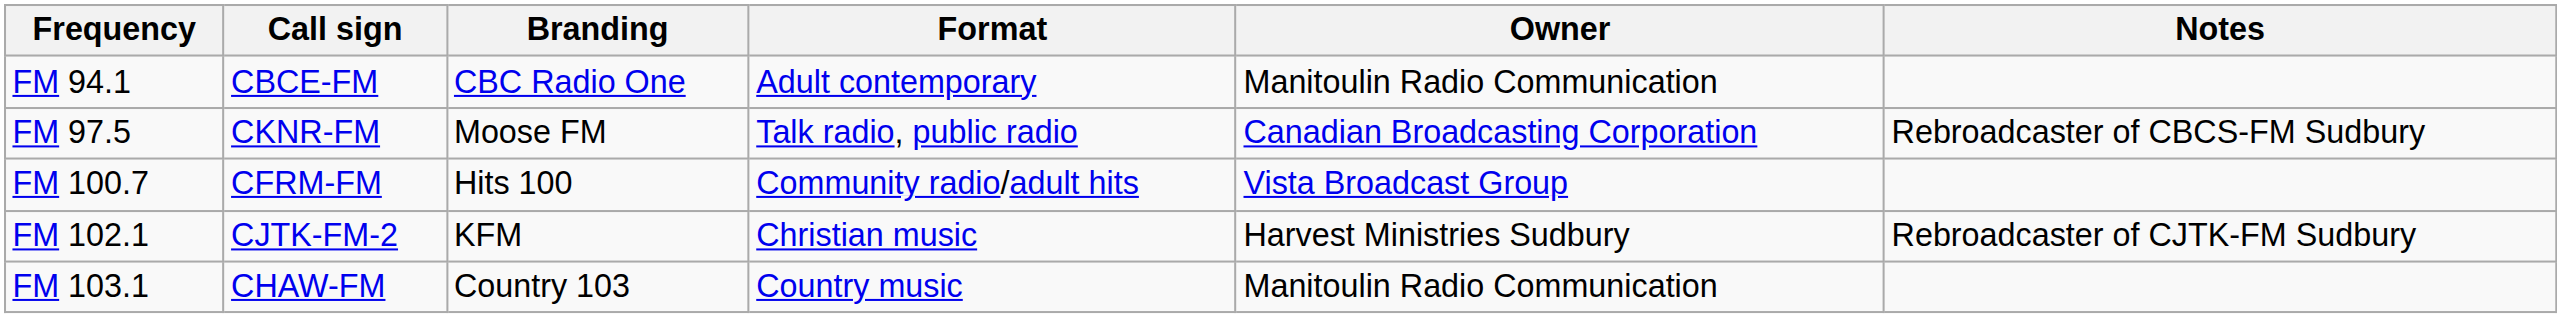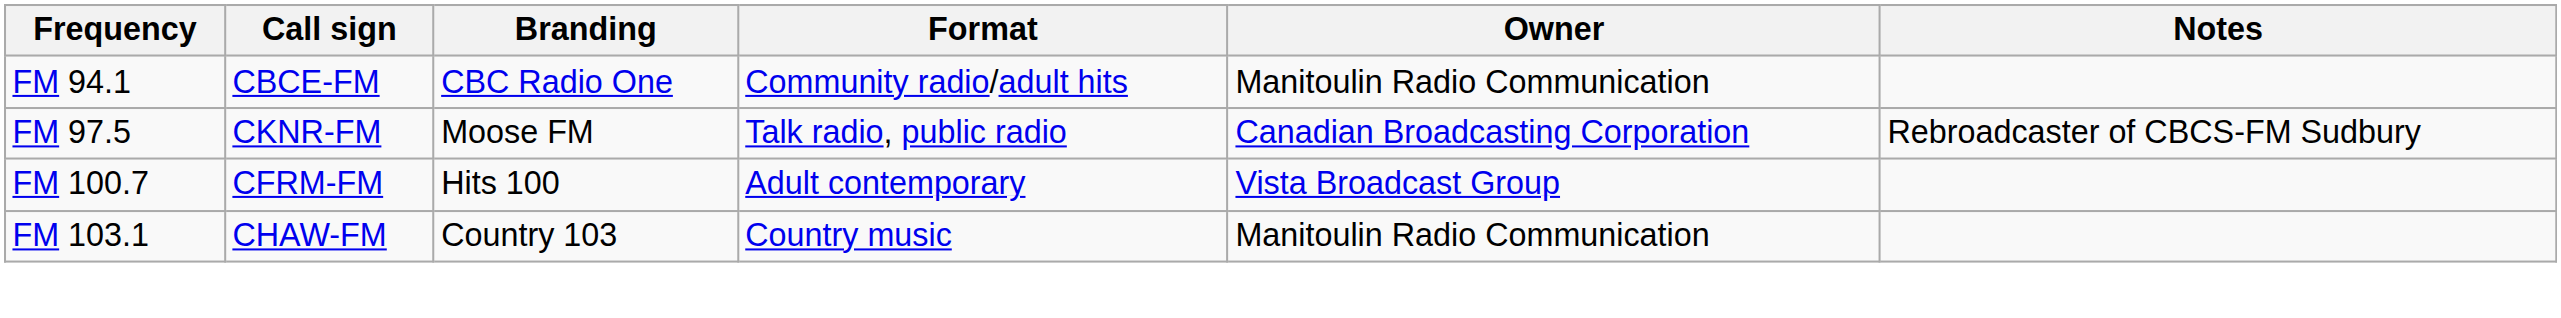 <table class="wikitable sortable"  width="100%">
 <tr>
 <th>Frequency</th>
 <th>Call sign</th>
 <th>Branding</th>
 <th>Format</th>
 <th>Owner</th>
 <th>Notes</th>
 </tr>
 <tr>
 <td><a href='#'>FM</a> 94.1</td>
 <td><a href='#'>CBCE-FM</a></td>
 <td><a href='#'>CBC Radio One</a></td>
-<td><a href='#'>Adult contemporary</a></td>
+<td><a href='#'>Community radio</a>/<a href='#'>adult hits</a></td>
 <td>Manitoulin Radio Communication</td>
 <td></td>
 </tr>
 <tr>
 <td><a href='#'>FM</a> 97.5</td>
 <td><a href='#'>CKNR-FM</a></td>
 <td>Moose FM</td>
 <td><a href='#'>Talk radio</a>, <a href='#'>public radio</a></td>
 <td><a href='#'>Canadian Broadcasting Corporation</a></td>
 <td>Rebroadcaster of CBCS-FM Sudbury</td>
 </tr>
 <tr>
 <td><a href='#'>FM</a> 100.7</td>
 <td><a href='#'>CFRM-FM</a></td>
 <td>Hits 100</td>
-<td><a href='#'>Community radio</a>/<a href='#'>adult hits</a></td>
+<td><a href='#'>Adult contemporary</a></td>
 <td><a href='#'>Vista Broadcast Group</a></td>
 <td></td>
-</tr>
-<tr>
-<td><a href='#'>FM</a> 102.1</td>
-<td><a href='#'>CJTK-FM-2</a></td>
-<td>KFM</td>
-<td><a href='#'>Christian music</a></td>
-<td>Harvest Ministries Sudbury</td>
-<td>Rebroadcaster of CJTK-FM Sudbury</td>
 </tr>
 <tr>
 <td><a href='#'>FM</a> 103.1</td>
 <td><a href='#'>CHAW-FM</a></td>
 <td>Country 103</td>
 <td><a href='#'>Country music</a></td>
 <td>Manitoulin Radio Communication</td>
 </tr>
 </table>
